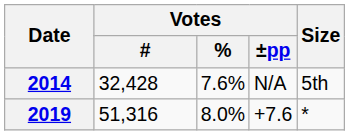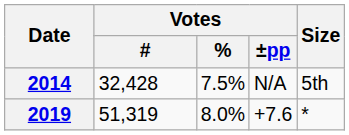 <table class="wikitable" style="font-size:98%;">
 <tr>
 <th width="65" rowspan="2">Date</th>
 <th colspan="3">Votes</th>
 <th rowspan="2">Size</th>
 </tr>
 <tr>
 <th width="75">#</th>
 <th>%</th>
 <th>±<a href='#'>pp</a></th>
 </tr>
 <tr>
 <th><a href='#'>2014</a></th>
 <td>32,428</td>
-<td>7.6%</td>
+<td>7.5%</td>
 <td>N/A</td>
 <td>5th</td>
 </tr>
 <tr>
 <th><a href='#'>2019</a></th>
-<td>51,316</td>
+<td>51,319</td>
 <td>8.0%</td>
 <td>+7.6</td>
 <td>*</td>
 </tr>
 </table>
